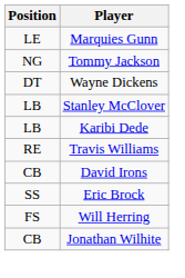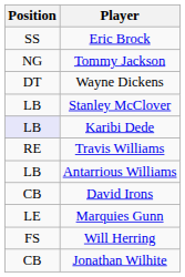 <table class="wikitable" style="text-align:center">
 <tr>
 <th>Position</th>
 <th>Player</th>
 </tr>
 <tr>
-<td>LE</td>
-<td><a href='#'>Marquies Gunn</a></td>
+<td>SS</td>
+<td><a href='#'>Eric Brock</a></td>
 </tr>
 <tr>
 <td>NG</td>
 <td><a href='#'>Tommy Jackson</a></td>
 </tr>
 <tr>
 <td>DT</td>
 <td>Wayne Dickens</td>
 </tr>
 <tr>
 <td>LB</td>
 <td><a href='#'>Stanley McClover</a></td>
 </tr>
 <tr>
-<td>LB</td>
+<td style="background: lavender;">LB</td>
 <td><a href='#'>Karibi Dede</a></td>
 </tr>
 <tr>
 <td>RE</td>
 <td><a href='#'>Travis Williams</a></td>
 </tr>
 <tr>
+<td>LB</td>
+<td><a href='#'>Antarrious Williams</a></td>
+</tr>
+<tr>
 <td>CB</td>
 <td><a href='#'>David Irons</a></td>
 </tr>
 <tr>
-<td>SS</td>
-<td><a href='#'>Eric Brock</a></td>
+<td>LE</td>
+<td><a href='#'>Marquies Gunn</a></td>
 </tr>
 <tr>
 <td>FS</td>
 <td><a href='#'>Will Herring</a></td>
 </tr>
 <tr>
 <td>CB</td>
 <td><a href='#'>Jonathan Wilhite</a></td>
 </tr>
 </table>
